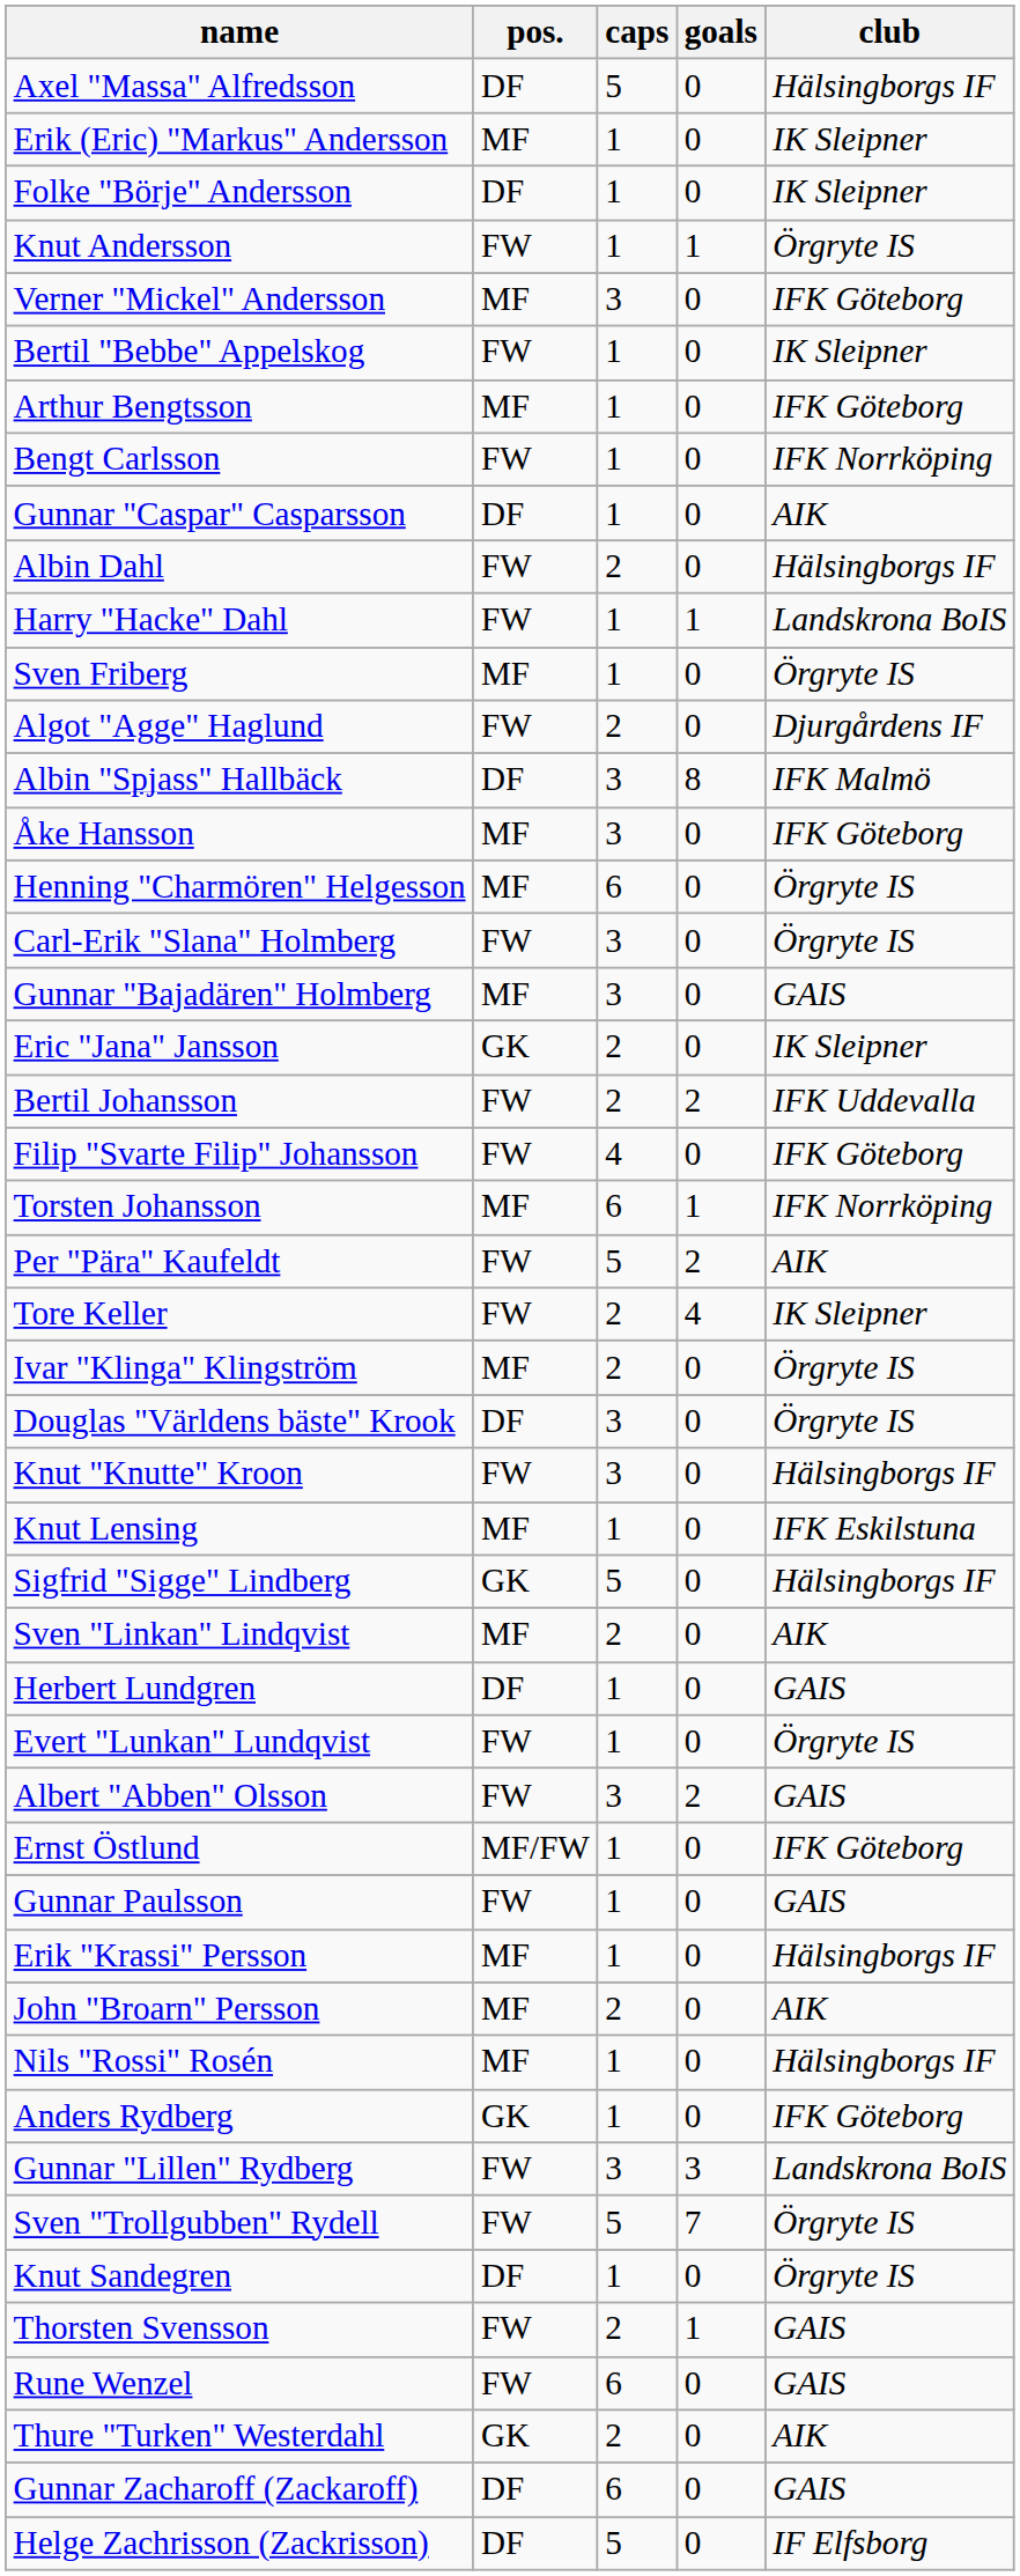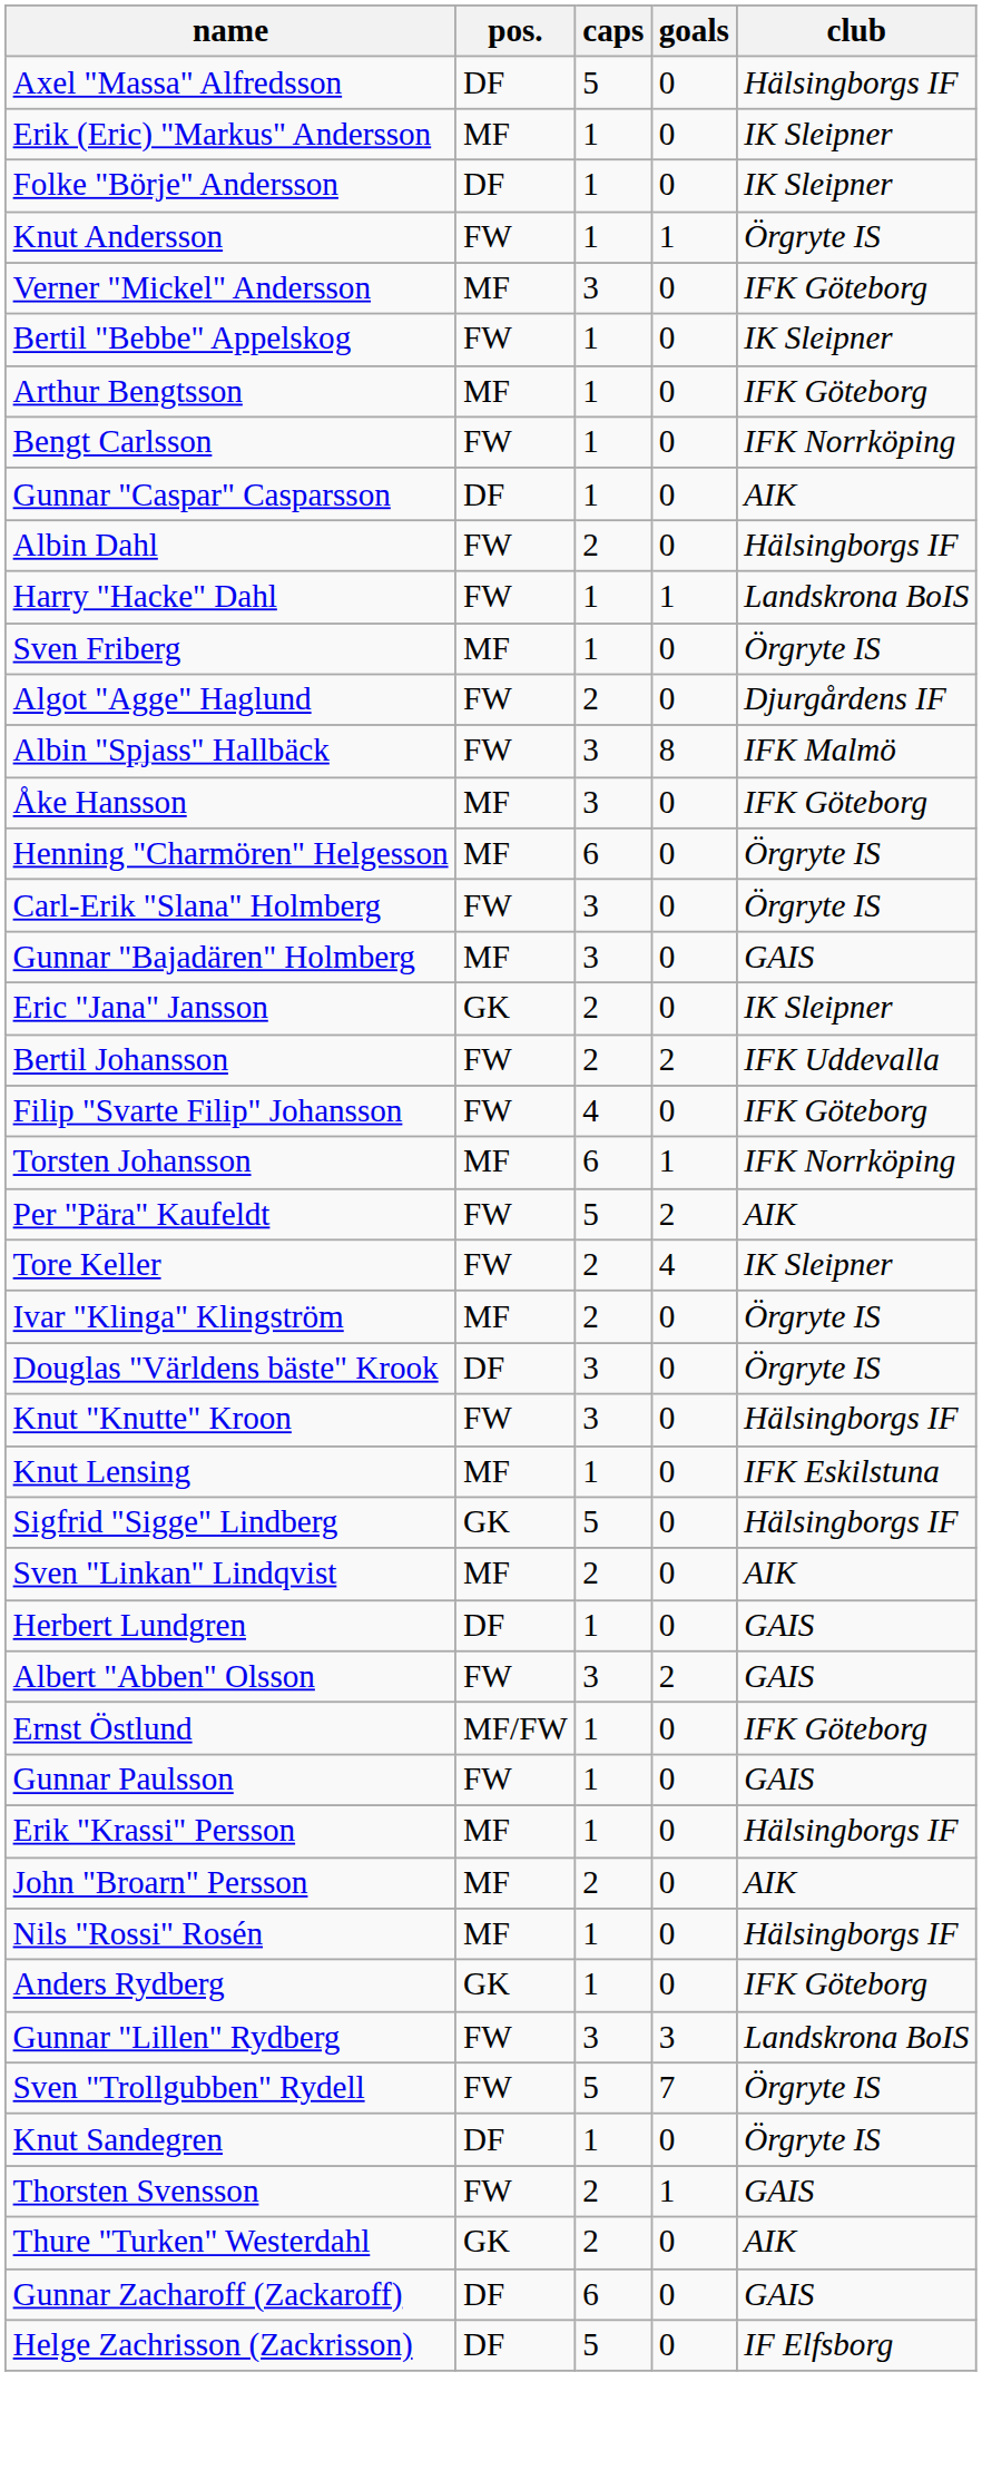 <table class="wikitable" border="1">
 <tr>
 <th>name</th>
 <th>pos.</th>
 <th>caps</th>
 <th>goals</th>
 <th>club</th>
 </tr>
 <tr>
 <td><a href='#'>Axel "Massa" Alfredsson</a></td>
 <td>DF</td>
 <td>5</td>
 <td>0</td>
 <td><em>Hälsingborgs IF</em></td>
 </tr>
 <tr>
 <td><a href='#'>Erik (Eric) "Markus" Andersson</a></td>
 <td>MF</td>
 <td>1</td>
 <td>0</td>
 <td><em>IK Sleipner</em></td>
 </tr>
 <tr>
 <td><a href='#'>Folke "Börje" Andersson</a></td>
 <td>DF</td>
 <td>1</td>
 <td>0</td>
 <td><em>IK Sleipner</em></td>
 </tr>
 <tr>
 <td><a href='#'>Knut Andersson</a></td>
 <td>FW</td>
 <td>1</td>
 <td>1</td>
 <td><em>Örgryte IS</em></td>
 </tr>
 <tr>
 <td><a href='#'>Verner "Mickel" Andersson</a></td>
 <td>MF</td>
 <td>3</td>
 <td>0</td>
 <td><em>IFK Göteborg</em></td>
 </tr>
 <tr>
 <td><a href='#'>Bertil "Bebbe" Appelskog</a></td>
 <td>FW</td>
 <td>1</td>
 <td>0</td>
 <td><em>IK Sleipner</em></td>
 </tr>
 <tr>
 <td><a href='#'>Arthur Bengtsson</a></td>
 <td>MF</td>
 <td>1</td>
 <td>0</td>
 <td><em>IFK Göteborg</em></td>
 </tr>
 <tr>
 <td><a href='#'>Bengt Carlsson</a></td>
 <td>FW</td>
 <td>1</td>
 <td>0</td>
 <td><em>IFK Norrköping</em></td>
 </tr>
 <tr>
 <td><a href='#'>Gunnar "Caspar" Casparsson</a></td>
 <td>DF</td>
 <td>1</td>
 <td>0</td>
 <td><em>AIK</em></td>
 </tr>
 <tr>
 <td><a href='#'>Albin Dahl</a></td>
 <td>FW</td>
 <td>2</td>
 <td>0</td>
 <td><em>Hälsingborgs IF</em></td>
 </tr>
 <tr>
 <td><a href='#'>Harry "Hacke" Dahl</a></td>
 <td>FW</td>
 <td>1</td>
 <td>1</td>
 <td><em>Landskrona BoIS</em></td>
 </tr>
 <tr>
 <td><a href='#'>Sven Friberg</a></td>
 <td>MF</td>
 <td>1</td>
 <td>0</td>
 <td><em>Örgryte IS</em></td>
 </tr>
 <tr>
 <td><a href='#'>Algot "Agge" Haglund</a></td>
 <td>FW</td>
 <td>2</td>
 <td>0</td>
 <td><em>Djurgårdens IF</em></td>
 </tr>
 <tr>
 <td><a href='#'>Albin "Spjass" Hallbäck</a></td>
-<td>DF</td>
+<td>FW</td>
 <td>3</td>
 <td>8</td>
 <td><em>IFK Malmö</em></td>
 </tr>
 <tr>
 <td><a href='#'>Åke Hansson</a></td>
 <td>MF</td>
 <td>3</td>
 <td>0</td>
 <td><em>IFK Göteborg</em></td>
 </tr>
 <tr>
 <td><a href='#'>Henning "Charmören" Helgesson</a></td>
 <td>MF</td>
 <td>6</td>
 <td>0</td>
 <td><em>Örgryte IS</em></td>
 </tr>
 <tr>
 <td><a href='#'>Carl-Erik "Slana" Holmberg</a></td>
 <td>FW</td>
 <td>3</td>
 <td>0</td>
 <td><em>Örgryte IS</em></td>
 </tr>
 <tr>
 <td><a href='#'>Gunnar "Bajadären" Holmberg</a></td>
 <td>MF</td>
 <td>3</td>
 <td>0</td>
 <td><em>GAIS</em></td>
 </tr>
 <tr>
 <td><a href='#'>Eric "Jana" Jansson</a></td>
 <td>GK</td>
 <td>2</td>
 <td>0</td>
 <td><em>IK Sleipner</em></td>
 </tr>
 <tr>
 <td><a href='#'>Bertil Johansson</a></td>
 <td>FW</td>
 <td>2</td>
 <td>2</td>
 <td><em>IFK Uddevalla</em></td>
 </tr>
 <tr>
 <td><a href='#'>Filip "Svarte Filip" Johansson</a></td>
 <td>FW</td>
 <td>4</td>
 <td>0</td>
 <td><em>IFK Göteborg</em></td>
 </tr>
 <tr>
 <td><a href='#'>Torsten Johansson</a></td>
 <td>MF</td>
 <td>6</td>
 <td>1</td>
 <td><em>IFK Norrköping</em></td>
 </tr>
 <tr>
 <td><a href='#'>Per "Pära" Kaufeldt</a></td>
 <td>FW</td>
 <td>5</td>
 <td>2</td>
 <td><em>AIK</em></td>
 </tr>
 <tr>
 <td><a href='#'>Tore Keller</a></td>
 <td>FW</td>
 <td>2</td>
 <td>4</td>
 <td><em>IK Sleipner</em></td>
 </tr>
 <tr>
 <td><a href='#'>Ivar "Klinga" Klingström</a></td>
 <td>MF</td>
 <td>2</td>
 <td>0</td>
 <td><em>Örgryte IS</em></td>
 </tr>
 <tr>
 <td><a href='#'>Douglas "Världens bäste" Krook</a></td>
 <td>DF</td>
 <td>3</td>
 <td>0</td>
 <td><em>Örgryte IS</em></td>
 </tr>
 <tr>
 <td><a href='#'>Knut "Knutte" Kroon</a></td>
 <td>FW</td>
 <td>3</td>
 <td>0</td>
 <td><em>Hälsingborgs IF</em></td>
 </tr>
 <tr>
 <td><a href='#'>Knut Lensing</a></td>
 <td>MF</td>
 <td>1</td>
 <td>0</td>
 <td><em>IFK Eskilstuna</em></td>
 </tr>
 <tr>
 <td><a href='#'>Sigfrid "Sigge" Lindberg</a></td>
 <td>GK</td>
 <td>5</td>
 <td>0</td>
 <td><em>Hälsingborgs IF</em></td>
 </tr>
 <tr>
 <td><a href='#'>Sven "Linkan" Lindqvist</a></td>
 <td>MF</td>
 <td>2</td>
 <td>0</td>
 <td><em>AIK</em></td>
 </tr>
 <tr>
 <td><a href='#'>Herbert Lundgren</a></td>
 <td>DF</td>
 <td>1</td>
 <td>0</td>
 <td><em>GAIS</em></td>
 </tr>
 <tr>
-<td><a href='#'>Evert "Lunkan" Lundqvist</a></td>
-<td>FW</td>
-<td>1</td>
-<td>0</td>
-<td><em>Örgryte IS</em></td>
-</tr>
-<tr>
 <td><a href='#'>Albert "Abben" Olsson</a></td>
 <td>FW</td>
 <td>3</td>
 <td>2</td>
 <td><em>GAIS</em></td>
 </tr>
 <tr>
 <td><a href='#'>Ernst Östlund</a></td>
 <td>MF/FW</td>
 <td>1</td>
 <td>0</td>
 <td><em>IFK Göteborg</em></td>
 </tr>
 <tr>
 <td><a href='#'>Gunnar Paulsson</a></td>
 <td>FW</td>
 <td>1</td>
 <td>0</td>
 <td><em>GAIS</em></td>
 </tr>
 <tr>
 <td><a href='#'>Erik "Krassi" Persson</a></td>
 <td>MF</td>
 <td>1</td>
 <td>0</td>
 <td><em>Hälsingborgs IF</em></td>
 </tr>
 <tr>
 <td><a href='#'>John "Broarn" Persson</a></td>
 <td>MF</td>
 <td>2</td>
 <td>0</td>
 <td><em>AIK</em></td>
 </tr>
 <tr>
 <td><a href='#'>Nils "Rossi" Rosén</a></td>
 <td>MF</td>
 <td>1</td>
 <td>0</td>
 <td><em>Hälsingborgs IF</em></td>
 </tr>
 <tr>
 <td><a href='#'>Anders Rydberg</a></td>
 <td>GK</td>
 <td>1</td>
 <td>0</td>
 <td><em>IFK Göteborg</em></td>
 </tr>
 <tr>
 <td><a href='#'>Gunnar "Lillen" Rydberg</a></td>
 <td>FW</td>
 <td>3</td>
 <td>3</td>
 <td><em>Landskrona BoIS</em></td>
 </tr>
 <tr>
 <td><a href='#'>Sven "Trollgubben" Rydell</a></td>
 <td>FW</td>
 <td>5</td>
 <td>7</td>
 <td><em>Örgryte IS</em></td>
 </tr>
 <tr>
 <td><a href='#'>Knut Sandegren</a></td>
 <td>DF</td>
 <td>1</td>
 <td>0</td>
 <td><em>Örgryte IS</em></td>
 </tr>
 <tr>
 <td><a href='#'>Thorsten Svensson</a></td>
 <td>FW</td>
 <td>2</td>
 <td>1</td>
 <td><em>GAIS</em></td>
 </tr>
 <tr>
-<td><a href='#'>Rune Wenzel</a></td>
-<td>FW</td>
-<td>6</td>
-<td>0</td>
-<td><em>GAIS</em></td>
-</tr>
-<tr>
 <td><a href='#'>Thure "Turken" Westerdahl</a></td>
 <td>GK</td>
 <td>2</td>
 <td>0</td>
 <td><em>AIK</em></td>
 </tr>
 <tr>
 <td><a href='#'>Gunnar Zacharoff (Zackaroff)</a></td>
 <td>DF</td>
 <td>6</td>
 <td>0</td>
 <td><em>GAIS</em></td>
 </tr>
 <tr>
 <td><a href='#'>Helge Zachrisson (Zackrisson)</a></td>
 <td>DF</td>
 <td>5</td>
 <td>0</td>
 <td><em>IF Elfsborg</em></td>
 </tr>
 </table>
